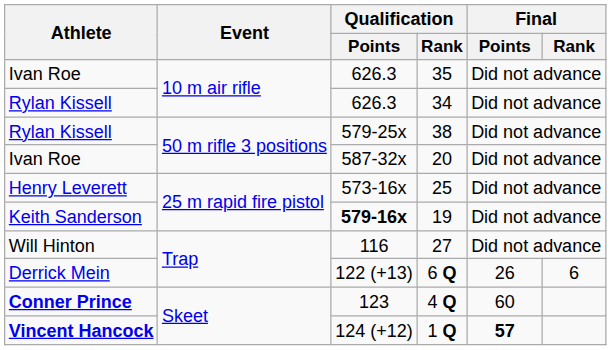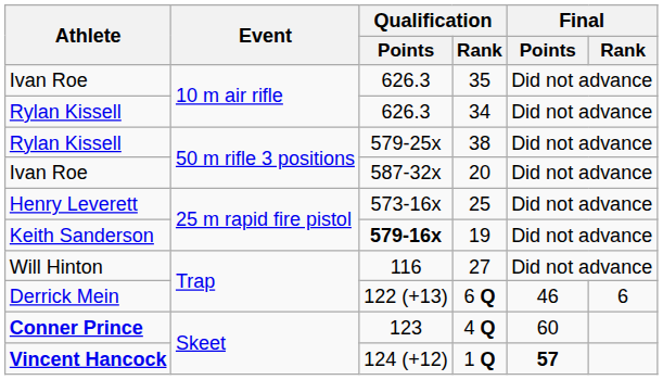 <table class=wikitable style=font-size:90%;text-align:center>
 <tr>
 <th rowspan=2>Athlete</th>
 <th rowspan=2>Event</th>
 <th colspan=2>Qualification</th>
 <th colspan=2>Final</th>
 </tr>
 <tr style=font-size:95%>
 <th>Points</th>
 <th>Rank</th>
 <th>Points</th>
 <th>Rank</th>
 </tr>
 <tr>
 <td align=left>Ivan Roe</td>
 <td align=left rowspan=2><a href='#'>10 m air rifle</a></td>
 <td>626.3</td>
 <td>35</td>
 <td colspan=2>Did not advance</td>
 </tr>
 <tr>
 <td align=left><a href='#'>Rylan Kissell</a></td>
 <td>626.3</td>
 <td>34</td>
 <td colspan=2>Did not advance</td>
 </tr>
 <tr>
 <td align=left><a href='#'>Rylan Kissell</a></td>
 <td align=left rowspan=2><a href='#'>50 m rifle 3 positions</a></td>
 <td>579-25x</td>
 <td>38</td>
 <td colspan=2>Did not advance</td>
 </tr>
 <tr>
 <td align=left>Ivan Roe</td>
 <td>587-32x</td>
 <td>20</td>
 <td colspan=2>Did not advance</td>
 </tr>
 <tr>
 <td align=left><a href='#'>Henry Leverett</a></td>
 <td align=left rowspan=2><a href='#'>25 m rapid fire pistol</a></td>
 <td>573-16x</td>
 <td>25</td>
 <td colspan=2>Did not advance</td>
 </tr>
 <tr>
 <td align=left><a href='#'>Keith Sanderson</a></td>
 <td><strong>579-16x</strong></td>
 <td>19</td>
 <td colspan=2>Did not advance</td>
 </tr>
 <tr>
 <td align=left>Will Hinton</td>
 <td align=left rowspan=2><a href='#'>Trap</a></td>
 <td>116</td>
 <td>27</td>
 <td colspan=2>Did not advance</td>
 </tr>
 <tr>
 <td align=left><a href='#'>Derrick Mein</a></td>
 <td>122 (+13)</td>
 <td>6 <strong>Q</strong></td>
-<td>26</td>
+<td>46</td>
 <td>6</td>
 </tr>
 <tr>
 <td align=left><strong><a href='#'>Conner Prince</a></strong></td>
 <td align=left rowspan=2><a href='#'>Skeet</a></td>
 <td>123</td>
 <td>4 <strong>Q</strong></td>
 <td>60</td>
 <td></td>
 </tr>
 <tr>
 <td align=left><strong><a href='#'>Vincent Hancock</a></strong></td>
 <td>124 (+12)</td>
 <td>1 <strong>Q</strong></td>
 <td><strong>57</strong></td>
 <td></td>
 </tr>
 </table>
